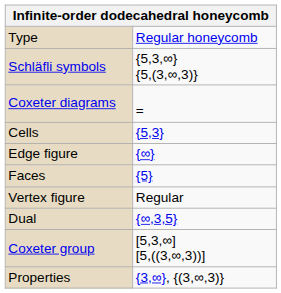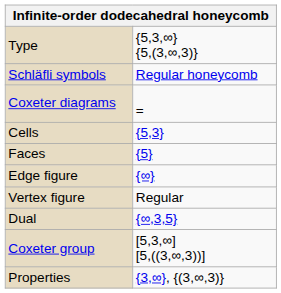 <table class="wikitable" align="right" style="margin-left:10px" width=320>
 <tr>
 <th bgcolor=#e7dcc3 colspan=2>Infinite-order dodecahedral honeycomb</th>
 </tr>
 <tr>
 <td bgcolor=#e7dcc3>Type</td>
-<td><a href='#'>Regular honeycomb</a></td>
+<td>{5,3,∞}<br>{5,(3,∞,3)}</td>
 </tr>
 <tr>
 <td bgcolor=#e7dcc3><a href='#'>Schläfli symbols</a></td>
-<td>{5,3,∞}<br>{5,(3,∞,3)}</td>
+<td><a href='#'>Regular honeycomb</a></td>
 </tr>
 <tr>
 <td bgcolor=#e7dcc3><a href='#'>Coxeter diagrams</a></td>
 <td><br> = </td>
 </tr>
 <tr>
 <td bgcolor=#e7dcc3>Cells</td>
 <td><a href='#'>{5,3}</a> </td>
 </tr>
 <tr>
+<td bgcolor=#e7dcc3>Faces</td>
+<td><a href='#'>{5}</a></td>
+</tr>
+<tr>
 <td bgcolor=#e7dcc3>Edge figure</td>
 <td><a href='#'>{∞}</a></td>
-</tr>
-<tr>
-<td bgcolor=#e7dcc3>Faces</td>
-<td><a href='#'>{5}</a></td>
 </tr>
 <tr>
 <td bgcolor=#e7dcc3>Vertex figure</td>
 <td>Regular</td>
 </tr>
 <tr>
 <td bgcolor=#e7dcc3>Dual</td>
 <td><a href='#'>{∞,3,5}</a></td>
 </tr>
 <tr>
 <td bgcolor=#e7dcc3><a href='#'>Coxeter group</a></td>
 <td>[5,3,∞]<br>[5,((3,∞,3))]</td>
 </tr>
 <tr>
 <td bgcolor=#e7dcc3>Properties</td>
 <td><a href='#'>{3,∞}</a>, {(3,∞,3)}<br></td>
 </tr>
 </table>
